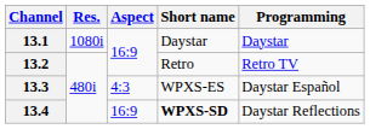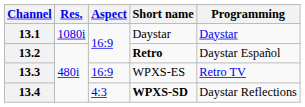 <table class="wikitable">
 <tr>
 <th scope = "col"><a href='#'>Channel</a></th>
 <th scope = "col"><a href='#'>Res.</a></th>
 <th scope = "col"><a href='#'>Aspect</a></th>
 <th scope = "col">Short name</th>
 <th scope = "col">Programming</th>
 </tr>
 <tr>
 <th scope = "row">13.1</th>
 <td><a href='#'>1080i</a></td>
 <td rowspan=2><a href='#'>16:9</a></td>
 <td>Daystar</td>
 <td><a href='#'>Daystar</a></td>
 </tr>
 <tr>
 <th scope = "row">13.2</th>
 <td rowspan=3><a href='#'>480i</a></td>
-<td>Retro</td>
+<td><strong>Retro</strong></td>
+<td>Daystar Español</td>
+</tr>
+<tr>
+<th scope = "row">13.3</th>
+<td><a href='#'>16:9</a></td>
+<td>WPXS-ES</td>
 <td><a href='#'>Retro TV</a></td>
 </tr>
 <tr>
-<th scope = "row">13.3</th>
+<th scope = "row">13.4</th>
 <td><a href='#'>4:3</a></td>
-<td>WPXS-ES</td>
-<td>Daystar Español</td>
-</tr>
-<tr>
-<th scope = "row">13.4</th>
-<td><a href='#'>16:9</a></td>
 <td><strong>WPXS-SD</strong></td>
 <td>Daystar Reflections</td>
 </tr>
 </table>
